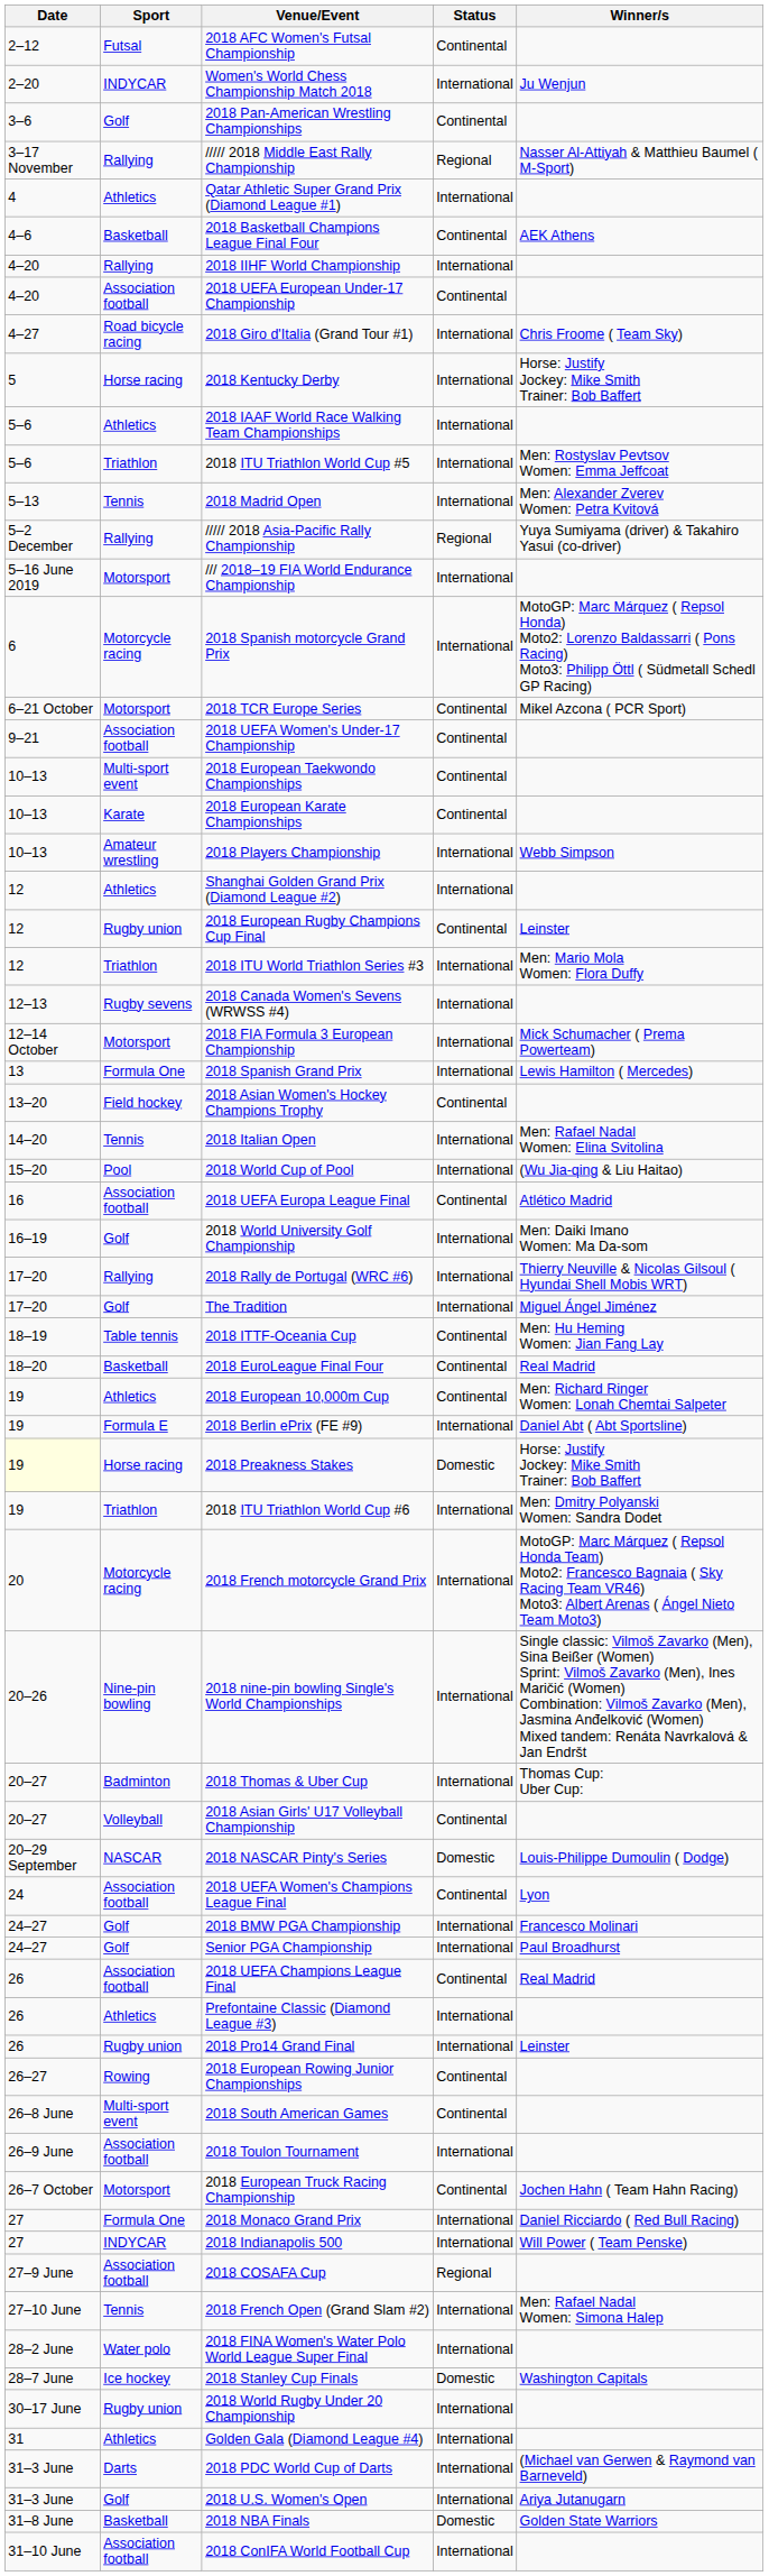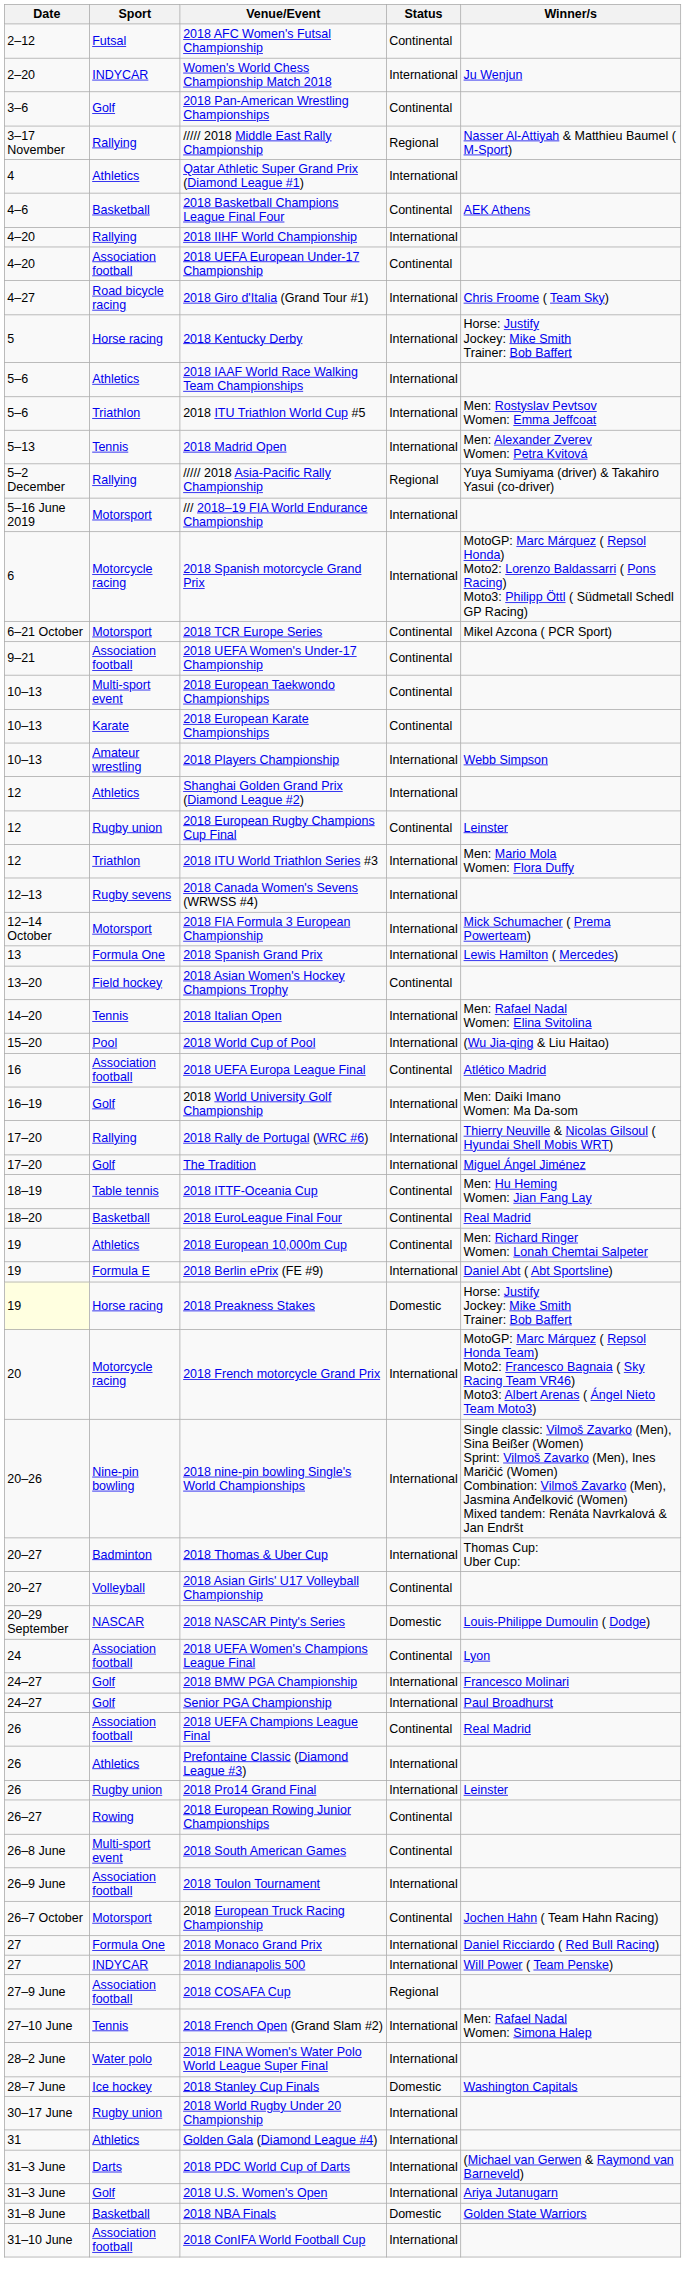 <table class="wikitable sortable">
 <tr>
 <th>Date</th>
 <th>Sport</th>
 <th>Venue/Event</th>
 <th>Status</th>
 <th>Winner/s</th>
 </tr>
 <tr>
 <td>2–12</td>
 <td><a href='#'>Futsal</a></td>
 <td> <a href='#'>2018 AFC Women's Futsal Championship</a></td>
 <td>Continental</td>
 <td></td>
 </tr>
 <tr>
 <td>2–20</td>
 <td><a href='#'>INDYCAR</a></td>
 <td> <a href='#'>Women's World Chess Championship Match 2018</a></td>
 <td>International</td>
 <td> <a href='#'>Ju Wenjun</a></td>
 </tr>
 <tr>
 <td>3–6</td>
 <td><a href='#'>Golf</a></td>
 <td> <a href='#'>2018 Pan-American Wrestling Championships</a></td>
 <td>Continental</td>
 <td></td>
 </tr>
 <tr>
 <td>3–17 November</td>
 <td><a href='#'>Rallying</a></td>
 <td>///// 2018 <a href='#'>Middle East Rally Championship</a></td>
 <td>Regional</td>
 <td> <a href='#'>Nasser Al-Attiyah</a> &  Matthieu Baumel ( <a href='#'>M-Sport</a>)</td>
 </tr>
 <tr>
 <td>4</td>
 <td><a href='#'>Athletics</a></td>
 <td> <a href='#'>Qatar Athletic Super Grand Prix</a> (<a href='#'>Diamond League #1</a>)</td>
 <td>International</td>
 <td></td>
 </tr>
 <tr>
 <td>4–6</td>
 <td><a href='#'>Basketball</a></td>
 <td> <a href='#'>2018 Basketball Champions League Final Four</a></td>
 <td>Continental</td>
 <td> <a href='#'>AEK Athens</a></td>
 </tr>
 <tr>
 <td>4–20</td>
 <td><a href='#'>Rallying</a></td>
 <td> <a href='#'>2018 IIHF World Championship</a></td>
 <td>International</td>
 <td></td>
 </tr>
 <tr>
 <td>4–20</td>
 <td><a href='#'>Association football</a></td>
 <td> <a href='#'>2018 UEFA European Under-17 Championship</a></td>
 <td>Continental</td>
 <td></td>
 </tr>
 <tr>
 <td>4–27</td>
 <td><a href='#'>Road bicycle racing</a></td>
 <td> <a href='#'>2018 Giro d'Italia</a> (Grand Tour #1)</td>
 <td>International</td>
 <td> <a href='#'>Chris Froome</a> ( <a href='#'>Team Sky</a>)</td>
 </tr>
 <tr>
 <td>5</td>
 <td><a href='#'>Horse racing</a></td>
 <td> <a href='#'>2018 Kentucky Derby</a></td>
 <td>International</td>
 <td>Horse:  <a href='#'>Justify</a><br>Jockey:  <a href='#'>Mike Smith</a><br>Trainer:  <a href='#'>Bob Baffert</a></td>
 </tr>
 <tr>
 <td>5–6</td>
 <td><a href='#'>Athletics</a></td>
 <td> <a href='#'>2018 IAAF World Race Walking Team Championships</a></td>
 <td>International</td>
 <td></td>
 </tr>
 <tr>
 <td>5–6</td>
 <td><a href='#'>Triathlon</a></td>
 <td> 2018 <a href='#'>ITU Triathlon World Cup</a> #5</td>
 <td>International</td>
 <td>Men:  <a href='#'>Rostyslav Pevtsov</a><br>Women:  <a href='#'>Emma Jeffcoat</a></td>
 </tr>
 <tr>
 <td>5–13</td>
 <td><a href='#'>Tennis</a></td>
 <td> <a href='#'>2018 Madrid Open</a></td>
 <td>International</td>
 <td>Men:  <a href='#'>Alexander Zverev</a><br>Women:  <a href='#'>Petra Kvitová</a></td>
 </tr>
 <tr>
 <td>5–2 December</td>
 <td><a href='#'>Rallying</a></td>
 <td>///// 2018 <a href='#'>Asia-Pacific Rally Championship</a></td>
 <td>Regional</td>
 <td> Yuya Sumiyama (driver) &  Takahiro Yasui (co-driver)</td>
 </tr>
 <tr>
 <td>5–16 June 2019</td>
 <td><a href='#'>Motorsport</a></td>
 <td>/// <a href='#'>2018–19 FIA World Endurance Championship</a></td>
 <td>International</td>
 <td></td>
 </tr>
 <tr>
 <td>6</td>
 <td><a href='#'>Motorcycle racing</a></td>
 <td> <a href='#'>2018 Spanish motorcycle Grand Prix</a></td>
 <td>International</td>
 <td>MotoGP:  <a href='#'>Marc Márquez</a> ( <a href='#'>Repsol Honda</a>)<br>Moto2:  <a href='#'>Lorenzo Baldassarri</a> ( <a href='#'>Pons Racing</a>)<br>Moto3:  <a href='#'>Philipp Öttl</a> ( Südmetall Schedl GP Racing)</td>
 </tr>
 <tr>
 <td>6–21 October</td>
 <td><a href='#'>Motorsport</a></td>
 <td> <a href='#'>2018 TCR Europe Series</a></td>
 <td>Continental</td>
 <td> Mikel Azcona ( PCR Sport)</td>
 </tr>
 <tr>
 <td>9–21</td>
 <td><a href='#'>Association football</a></td>
 <td> <a href='#'>2018 UEFA Women's Under-17 Championship</a></td>
 <td>Continental</td>
 <td></td>
 </tr>
 <tr>
 <td>10–13</td>
 <td><a href='#'>Multi-sport event</a></td>
 <td> <a href='#'>2018 European Taekwondo Championships</a></td>
 <td>Continental</td>
 <td></td>
 </tr>
 <tr>
 <td>10–13</td>
 <td><a href='#'>Karate</a></td>
 <td> <a href='#'>2018 European Karate Championships</a></td>
 <td>Continental</td>
 <td></td>
 </tr>
 <tr>
 <td>10–13</td>
 <td><a href='#'>Amateur wrestling</a></td>
 <td> <a href='#'>2018 Players Championship</a></td>
 <td>International</td>
 <td> <a href='#'>Webb Simpson</a></td>
 </tr>
 <tr>
 <td>12</td>
 <td><a href='#'>Athletics</a></td>
 <td> <a href='#'>Shanghai Golden Grand Prix</a> (<a href='#'>Diamond League #2</a>)</td>
 <td>International</td>
 <td></td>
 </tr>
 <tr>
 <td>12</td>
 <td><a href='#'>Rugby union</a></td>
 <td> <a href='#'>2018 European Rugby Champions Cup Final</a></td>
 <td>Continental</td>
 <td> <a href='#'>Leinster</a></td>
 </tr>
 <tr>
 <td>12</td>
 <td><a href='#'>Triathlon</a></td>
 <td> <a href='#'>2018 ITU World Triathlon Series</a> #3</td>
 <td>International</td>
 <td>Men:  <a href='#'>Mario Mola</a><br>Women:  <a href='#'>Flora Duffy</a></td>
 </tr>
 <tr>
 <td>12–13</td>
 <td><a href='#'>Rugby sevens</a></td>
 <td> <a href='#'>2018 Canada Women's Sevens</a> (WRWSS #4)</td>
 <td>International</td>
 <td></td>
 </tr>
 <tr>
 <td>12–14 October</td>
 <td><a href='#'>Motorsport</a></td>
 <td> <a href='#'>2018 FIA Formula 3 European Championship</a></td>
 <td>International</td>
 <td> <a href='#'>Mick Schumacher</a> ( <a href='#'>Prema Powerteam</a>)</td>
 </tr>
 <tr>
 <td>13</td>
 <td><a href='#'>Formula One</a></td>
 <td> <a href='#'>2018 Spanish Grand Prix</a></td>
 <td>International</td>
 <td> <a href='#'>Lewis Hamilton</a> ( <a href='#'>Mercedes</a>)</td>
 </tr>
 <tr>
 <td>13–20</td>
 <td><a href='#'>Field hockey</a></td>
 <td> <a href='#'>2018 Asian Women's Hockey Champions Trophy</a></td>
 <td>Continental</td>
 <td></td>
 </tr>
 <tr>
 <td>14–20</td>
 <td><a href='#'>Tennis</a></td>
 <td> <a href='#'>2018 Italian Open</a></td>
 <td>International</td>
 <td>Men:  <a href='#'>Rafael Nadal</a><br>Women:  <a href='#'>Elina Svitolina</a></td>
 </tr>
 <tr>
 <td>15–20</td>
 <td><a href='#'>Pool</a></td>
 <td> <a href='#'>2018 World Cup of Pool</a></td>
 <td>International</td>
 <td> (<a href='#'>Wu Jia-qing</a> & Liu Haitao)</td>
 </tr>
 <tr>
 <td>16</td>
 <td><a href='#'>Association football</a></td>
 <td> <a href='#'>2018 UEFA Europa League Final</a></td>
 <td>Continental</td>
 <td> <a href='#'>Atlético Madrid</a></td>
 </tr>
 <tr>
 <td>16–19</td>
 <td><a href='#'>Golf</a></td>
 <td> 2018 <a href='#'>World University Golf Championship</a></td>
 <td>International</td>
 <td>Men:  Daiki Imano<br>Women:  Ma Da-som</td>
 </tr>
 <tr>
 <td>17–20</td>
 <td><a href='#'>Rallying</a></td>
 <td> <a href='#'>2018 Rally de Portugal</a> (<a href='#'>WRC #6</a>)</td>
 <td>International</td>
 <td> <a href='#'>Thierry Neuville</a> & <a href='#'>Nicolas Gilsoul</a> ( <a href='#'>Hyundai Shell Mobis WRT</a>)</td>
 </tr>
 <tr>
 <td>17–20</td>
 <td><a href='#'>Golf</a></td>
 <td> <a href='#'>The Tradition</a></td>
 <td>International</td>
 <td> <a href='#'>Miguel Ángel Jiménez</a></td>
 </tr>
 <tr>
 <td>18–19</td>
 <td><a href='#'>Table tennis</a></td>
 <td> <a href='#'>2018 ITTF-Oceania Cup</a></td>
 <td>Continental</td>
 <td>Men:  <a href='#'>Hu Heming</a><br>Women:  <a href='#'>Jian Fang Lay</a></td>
 </tr>
 <tr>
 <td>18–20</td>
 <td><a href='#'>Basketball</a></td>
 <td> <a href='#'>2018 EuroLeague Final Four</a></td>
 <td>Continental</td>
 <td> <a href='#'>Real Madrid</a></td>
 </tr>
 <tr>
 <td>19</td>
 <td><a href='#'>Athletics</a></td>
 <td> <a href='#'>2018 European 10,000m Cup</a></td>
 <td>Continental</td>
 <td>Men:  <a href='#'>Richard Ringer</a><br>Women:  <a href='#'>Lonah Chemtai Salpeter</a></td>
 </tr>
 <tr>
 <td>19</td>
 <td><a href='#'>Formula E</a></td>
 <td> <a href='#'>2018 Berlin ePrix</a> (FE #9)</td>
 <td>International</td>
 <td> <a href='#'>Daniel Abt</a> ( <a href='#'>Abt Sportsline</a>)</td>
 </tr>
 <tr>
 <td style="background: lightyellow;">19</td>
 <td><a href='#'>Horse racing</a></td>
 <td> <a href='#'>2018 Preakness Stakes</a></td>
 <td>Domestic</td>
 <td>Horse:  <a href='#'>Justify</a><br>Jockey:  <a href='#'>Mike Smith</a><br>Trainer:  <a href='#'>Bob Baffert</a></td>
 </tr>
 <tr>
-<td>19</td>
-<td><a href='#'>Triathlon</a></td>
-<td> 2018 <a href='#'>ITU Triathlon World Cup</a> #6</td>
-<td>International</td>
-<td>Men:  <a href='#'>Dmitry Polyanski</a><br>Women:  Sandra Dodet</td>
-</tr>
-<tr>
 <td>20</td>
 <td><a href='#'>Motorcycle racing</a></td>
 <td> <a href='#'>2018 French motorcycle Grand Prix</a></td>
 <td>International</td>
 <td>MotoGP:  <a href='#'>Marc Márquez</a> ( <a href='#'>Repsol Honda Team</a>)<br>Moto2:  <a href='#'>Francesco Bagnaia</a> ( <a href='#'>Sky Racing Team VR46</a>)<br>Moto3:  <a href='#'>Albert Arenas</a> ( <a href='#'>Ángel Nieto Team Moto3</a>)</td>
 </tr>
 <tr>
 <td>20–26</td>
 <td><a href='#'>Nine-pin bowling</a></td>
 <td> <a href='#'>2018 nine-pin bowling Single's World Championships</a></td>
 <td>International</td>
 <td>Single classic:  <a href='#'>Vilmoš Zavarko</a> (Men),  Sina Beißer (Women)<br> Sprint:  <a href='#'>Vilmoš Zavarko</a> (Men),  Ines Maričić (Women)<br> Combination:  <a href='#'>Vilmoš Zavarko</a> (Men),  Jasmina Anđelković (Women)<br> Mixed tandem:  Renáta Navrkalová & Jan Endršt</td>
 </tr>
 <tr>
 <td>20–27</td>
 <td><a href='#'>Badminton</a></td>
 <td> <a href='#'>2018 Thomas & Uber Cup</a></td>
 <td>International</td>
 <td>Thomas Cup: <br>Uber Cup: </td>
 </tr>
 <tr>
 <td>20–27</td>
 <td><a href='#'>Volleyball</a></td>
 <td> <a href='#'>2018 Asian Girls' U17 Volleyball Championship</a></td>
 <td>Continental</td>
 <td></td>
 </tr>
 <tr>
 <td>20–29 September</td>
 <td><a href='#'>NASCAR</a></td>
 <td> <a href='#'>2018 NASCAR Pinty's Series</a></td>
 <td>Domestic</td>
 <td> <a href='#'>Louis-Philippe Dumoulin</a> ( <a href='#'>Dodge</a>)</td>
 </tr>
 <tr>
 <td>24</td>
 <td><a href='#'>Association football</a></td>
 <td> <a href='#'>2018 UEFA Women's Champions League Final</a></td>
 <td>Continental</td>
 <td> <a href='#'>Lyon</a></td>
 </tr>
 <tr>
 <td>24–27</td>
 <td><a href='#'>Golf</a></td>
 <td> <a href='#'>2018 BMW PGA Championship</a></td>
 <td>International</td>
 <td> <a href='#'>Francesco Molinari</a></td>
 </tr>
 <tr>
 <td>24–27</td>
 <td><a href='#'>Golf</a></td>
 <td> <a href='#'>Senior PGA Championship</a></td>
 <td>International</td>
 <td> <a href='#'>Paul Broadhurst</a></td>
 </tr>
 <tr>
 <td>26</td>
 <td><a href='#'>Association football</a></td>
 <td> <a href='#'>2018 UEFA Champions League Final</a></td>
 <td>Continental</td>
 <td> <a href='#'>Real Madrid</a></td>
 </tr>
 <tr>
 <td>26</td>
 <td><a href='#'>Athletics</a></td>
 <td> <a href='#'>Prefontaine Classic</a> (<a href='#'>Diamond League #3</a>)</td>
 <td>International</td>
 <td></td>
 </tr>
 <tr>
 <td>26</td>
 <td><a href='#'>Rugby union</a></td>
 <td> <a href='#'>2018 Pro14 Grand Final</a></td>
 <td>International</td>
 <td> <a href='#'>Leinster</a></td>
 </tr>
 <tr>
 <td>26–27</td>
 <td><a href='#'>Rowing</a></td>
 <td> <a href='#'>2018 European Rowing Junior Championships</a></td>
 <td>Continental</td>
 <td></td>
 </tr>
 <tr>
 <td>26–8 June</td>
 <td><a href='#'>Multi-sport event</a></td>
 <td> <a href='#'>2018 South American Games</a></td>
 <td>Continental</td>
 <td></td>
 </tr>
 <tr>
 <td>26–9 June</td>
 <td><a href='#'>Association football</a></td>
 <td> <a href='#'>2018 Toulon Tournament</a></td>
 <td>International</td>
 <td></td>
 </tr>
 <tr>
 <td>26–7 October</td>
 <td><a href='#'>Motorsport</a></td>
 <td> 2018 <a href='#'>European Truck Racing Championship</a></td>
 <td>Continental</td>
 <td> <a href='#'>Jochen Hahn</a> ( Team Hahn Racing)</td>
 </tr>
 <tr>
 <td>27</td>
 <td><a href='#'>Formula One</a></td>
 <td> <a href='#'>2018 Monaco Grand Prix</a></td>
 <td>International</td>
 <td> <a href='#'>Daniel Ricciardo</a> ( <a href='#'>Red Bull Racing</a>)</td>
 </tr>
 <tr>
 <td>27</td>
 <td><a href='#'>INDYCAR</a></td>
 <td> <a href='#'>2018 Indianapolis 500</a></td>
 <td>International</td>
 <td> <a href='#'>Will Power</a> ( <a href='#'>Team Penske</a>)</td>
 </tr>
 <tr>
 <td>27–9 June</td>
 <td><a href='#'>Association football</a></td>
 <td> <a href='#'>2018 COSAFA Cup</a></td>
 <td>Regional</td>
 <td></td>
 </tr>
 <tr>
 <td>27–10 June</td>
 <td><a href='#'>Tennis</a></td>
 <td> <a href='#'>2018 French Open</a> (Grand Slam #2)</td>
 <td>International</td>
 <td>Men:  <a href='#'>Rafael Nadal</a><br>Women:  <a href='#'>Simona Halep</a></td>
 </tr>
 <tr>
 <td>28–2 June</td>
 <td><a href='#'>Water polo</a></td>
 <td> <a href='#'>2018 FINA Women's Water Polo World League Super Final</a></td>
 <td>International</td>
 <td></td>
 </tr>
 <tr>
 <td>28–7 June</td>
 <td><a href='#'>Ice hockey</a></td>
 <td> <a href='#'>2018 Stanley Cup Finals</a></td>
 <td>Domestic</td>
 <td> <a href='#'>Washington Capitals</a></td>
 </tr>
 <tr>
 <td>30–17 June</td>
 <td><a href='#'>Rugby union</a></td>
 <td> <a href='#'>2018 World Rugby Under 20 Championship</a></td>
 <td>International</td>
 <td></td>
 </tr>
 <tr>
 <td>31</td>
 <td><a href='#'>Athletics</a></td>
 <td> <a href='#'>Golden Gala</a> (<a href='#'>Diamond League #4</a>)</td>
 <td>International</td>
 <td></td>
 </tr>
 <tr>
 <td>31–3 June</td>
 <td><a href='#'>Darts</a></td>
 <td> <a href='#'>2018 PDC World Cup of Darts</a></td>
 <td>International</td>
 <td> (<a href='#'>Michael van Gerwen</a> & <a href='#'>Raymond van Barneveld</a>)</td>
 </tr>
 <tr>
 <td>31–3 June</td>
 <td><a href='#'>Golf</a></td>
 <td> <a href='#'>2018 U.S. Women's Open</a></td>
 <td>International</td>
 <td> <a href='#'>Ariya Jutanugarn</a></td>
 </tr>
 <tr>
 <td>31–8 June</td>
 <td><a href='#'>Basketball</a></td>
 <td> <a href='#'>2018 NBA Finals</a></td>
 <td>Domestic</td>
 <td> <a href='#'>Golden State Warriors</a></td>
 </tr>
 <tr>
 <td>31–10 June</td>
 <td><a href='#'>Association football</a></td>
 <td> <a href='#'>2018 ConIFA World Football Cup</a></td>
 <td>International</td>
 <td></td>
 </tr>
 </table>
